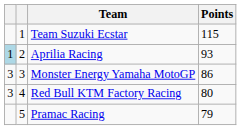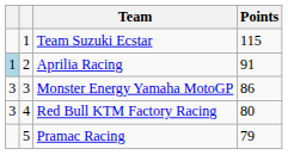 <table class="wikitable" style="font-size: 85%;">
 <tr>
 <th></th>
 <th></th>
 <th>Team</th>
 <th>Points</th>
 </tr>
 <tr>
 <td></td>
 <td align=center>1</td>
 <td> <a href='#'>Team Suzuki Ecstar</a></td>
 <td align=left>115</td>
 </tr>
 <tr>
 <td style="background: lightblue;"> 1</td>
 <td align=center>2</td>
 <td> <a href='#'>Aprilia Racing</a></td>
-<td align=left>93</td>
+<td align=left>91</td>
 </tr>
 <tr>
 <td> 3</td>
 <td align=center>3</td>
 <td> <a href='#'>Monster Energy Yamaha MotoGP</a></td>
 <td align=left>86</td>
 </tr>
 <tr>
 <td> 3</td>
 <td align=center>4</td>
 <td> <a href='#'>Red Bull KTM Factory Racing</a></td>
 <td align=left>80</td>
 </tr>
 <tr>
 <td></td>
 <td align=center>5</td>
 <td> <a href='#'>Pramac Racing</a></td>
 <td align=left>79</td>
 </tr>
 </table>
